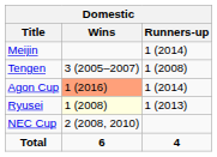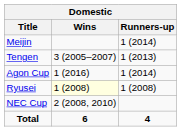 <table class="wikitable">
 <tr>
 <th colspan=3>Domestic</th>
 </tr>
 <tr>
 <th>Title</th>
 <th>Wins</th>
 <th>Runners-up</th>
 </tr>
 <tr>
 <td><a href='#'>Meijin</a></td>
 <td></td>
 <td>1 (2014)</td>
 </tr>
 <tr>
 <td><a href='#'>Tengen</a></td>
 <td>3 (2005–2007)</td>
-<td>1 (2008)</td>
+<td>1 (2013)</td>
 </tr>
 <tr>
 <td><a href='#'>Agon Cup</a></td>
-<td style="background: lightsalmon;">1 (2016)</td>
+<td>1 (2016)</td>
 <td>1 (2014)</td>
 </tr>
 <tr>
 <td><a href='#'>Ryusei</a></td>
 <td style="background: lightyellow;">1 (2008)</td>
-<td>1 (2013)</td>
+<td>1 (2008)</td>
 </tr>
 <tr>
 <td><a href='#'>NEC Cup</a></td>
 <td>2 (2008, 2010)</td>
 <td></td>
 </tr>
 <tr align="center">
 <td><strong>Total</strong></td>
 <td><strong>6</strong></td>
 <td><strong>4</strong></td>
 </tr>
 </table>
